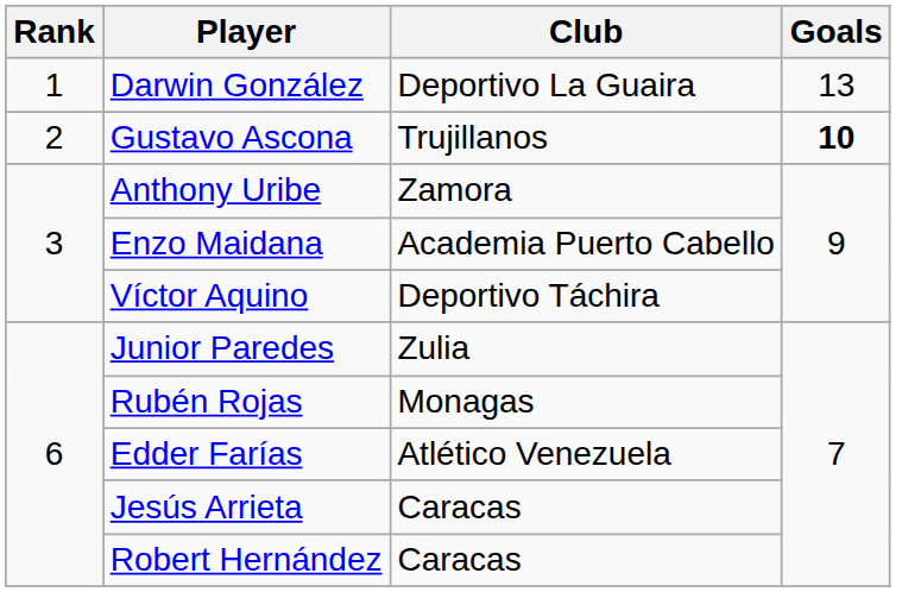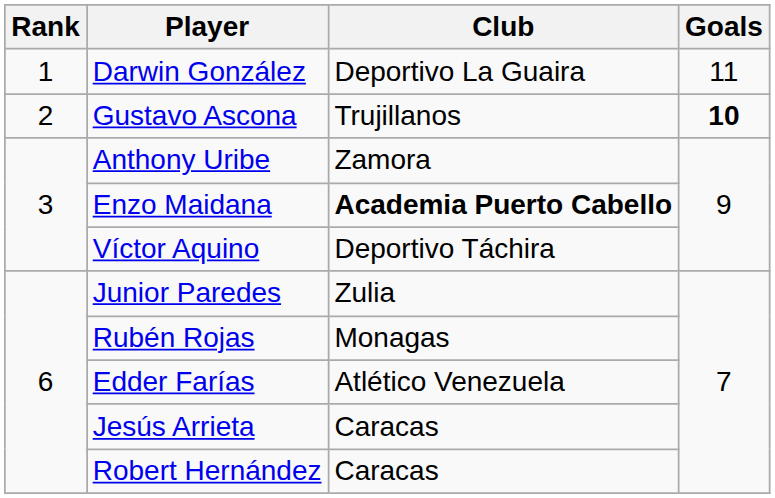 <table class="wikitable" style="text-align:center">
 <tr>
 <th>Rank</th>
 <th>Player</th>
 <th>Club</th>
 <th>Goals</th>
 </tr>
 <tr>
 <td>1</td>
 <td align="left"> <a href='#'>Darwin González</a></td>
 <td align="left">Deportivo La Guaira</td>
-<td>13</td>
+<td>11</td>
 </tr>
 <tr>
 <td>2</td>
 <td align="left"> <a href='#'>Gustavo Ascona</a></td>
 <td align="left">Trujillanos</td>
 <td><strong>10</strong></td>
 </tr>
 <tr>
 <td rowspan="3">3</td>
 <td align="left"> <a href='#'>Anthony Uribe</a></td>
 <td align="left">Zamora</td>
 <td rowspan="3">9</td>
 </tr>
 <tr>
 <td align="left"> <a href='#'>Enzo Maidana</a></td>
-<td align="left">Academia Puerto Cabello</td>
+<td align="left"><strong>Academia Puerto Cabello</strong></td>
 </tr>
 <tr>
 <td align="left"> <a href='#'>Víctor Aquino</a></td>
 <td align="left">Deportivo Táchira</td>
 </tr>
 <tr>
 <td rowspan="5">6</td>
 <td align="left"> <a href='#'>Junior Paredes</a></td>
 <td align="left">Zulia</td>
 <td rowspan="5">7</td>
 </tr>
 <tr>
 <td align="left"> <a href='#'>Rubén Rojas</a></td>
 <td align="left">Monagas</td>
 </tr>
 <tr>
 <td align="left"> <a href='#'>Edder Farías</a></td>
 <td align="left">Atlético Venezuela</td>
 </tr>
 <tr>
 <td align="left"> <a href='#'>Jesús Arrieta</a></td>
 <td align="left">Caracas</td>
 </tr>
 <tr>
 <td align="left"> <a href='#'>Robert Hernández</a></td>
 <td align="left">Caracas</td>
 </tr>
 </table>
